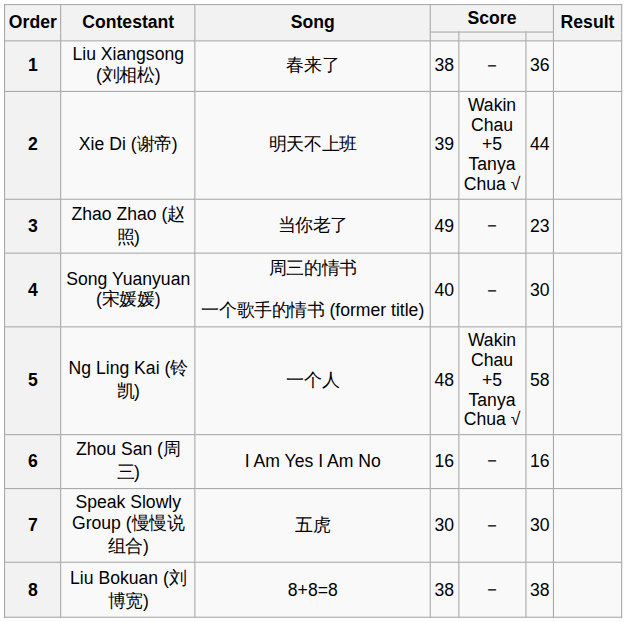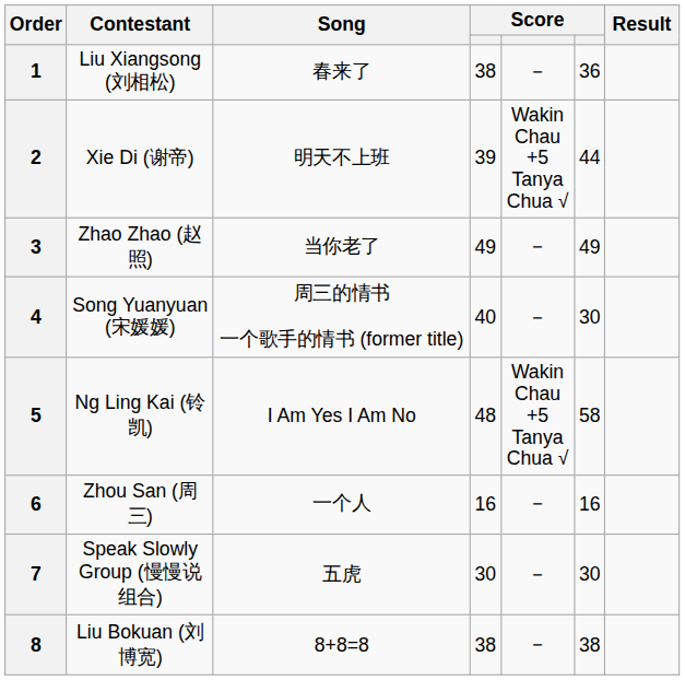 <table class="wikitable" style="width:90%; text-align:center;">
 <tr>
 <th rowspan="2" width="1%"><strong>Order</strong></th>
 <th rowspan="2" width="20%"><strong>Contestant</strong></th>
 <th rowspan="2" width="35%"><strong>Song</strong></th>
 <th colspan="3" width="20%"><strong>Score</strong></th>
 <th rowspan="2" width="10%"><strong>Result</strong></th>
 </tr>
 <tr>
 <th width="1%"></th>
 <th width="10%"></th>
 <th width="1%"></th>
 </tr>
 <tr>
 <th>1</th>
 <td>Liu Xiangsong (刘相松)</td>
 <td>春来了<br></td>
 <td>38</td>
 <td>－</td>
 <td>36</td>
 <td></td>
 </tr>
 <tr>
 <th>2</th>
 <td>Xie Di (谢帝)</td>
 <td>明天不上班<br></td>
 <td>39</td>
 <td>Wakin Chau +5<br>Tanya Chua √</td>
 <td>44</td>
 <td></td>
 </tr>
 <tr>
 <th>3</th>
 <td>Zhao Zhao (赵照)</td>
 <td>当你老了<br></td>
 <td>49</td>
 <td>－</td>
-<td>23</td>
+<td>49</td>
 <td></td>
 </tr>
 <tr>
 <th>4</th>
 <td>Song Yuanyuan (宋媛媛)</td>
 <td>周三的情书<br><br>一个歌手的情书 (former title)<br></td>
 <td>40</td>
 <td>－</td>
 <td>30</td>
 <td></td>
 </tr>
 <tr>
 <th>5</th>
 <td>Ng Ling Kai (铃凯)</td>
-<td>一个人<br></td>
+<td>I Am Yes I Am No</td>
 <td>48</td>
 <td>Wakin Chau +5<br>Tanya Chua √</td>
 <td>58</td>
 <td></td>
 </tr>
 <tr>
 <th>6</th>
 <td>Zhou San (周三)</td>
-<td>I Am Yes I Am No</td>
+<td>一个人<br></td>
 <td>16</td>
 <td>－</td>
 <td>16</td>
 <td></td>
 </tr>
 <tr>
 <th>7</th>
 <td>Speak Slowly Group (慢慢说组合)</td>
 <td>五虎<br></td>
 <td>30</td>
 <td>－</td>
 <td>30</td>
 <td></td>
 </tr>
 <tr>
 <th>8</th>
 <td>Liu Bokuan (刘博宽)</td>
 <td>8+8=8</td>
 <td>38</td>
 <td>－</td>
 <td>38</td>
 <td></td>
 </tr>
 </table>
